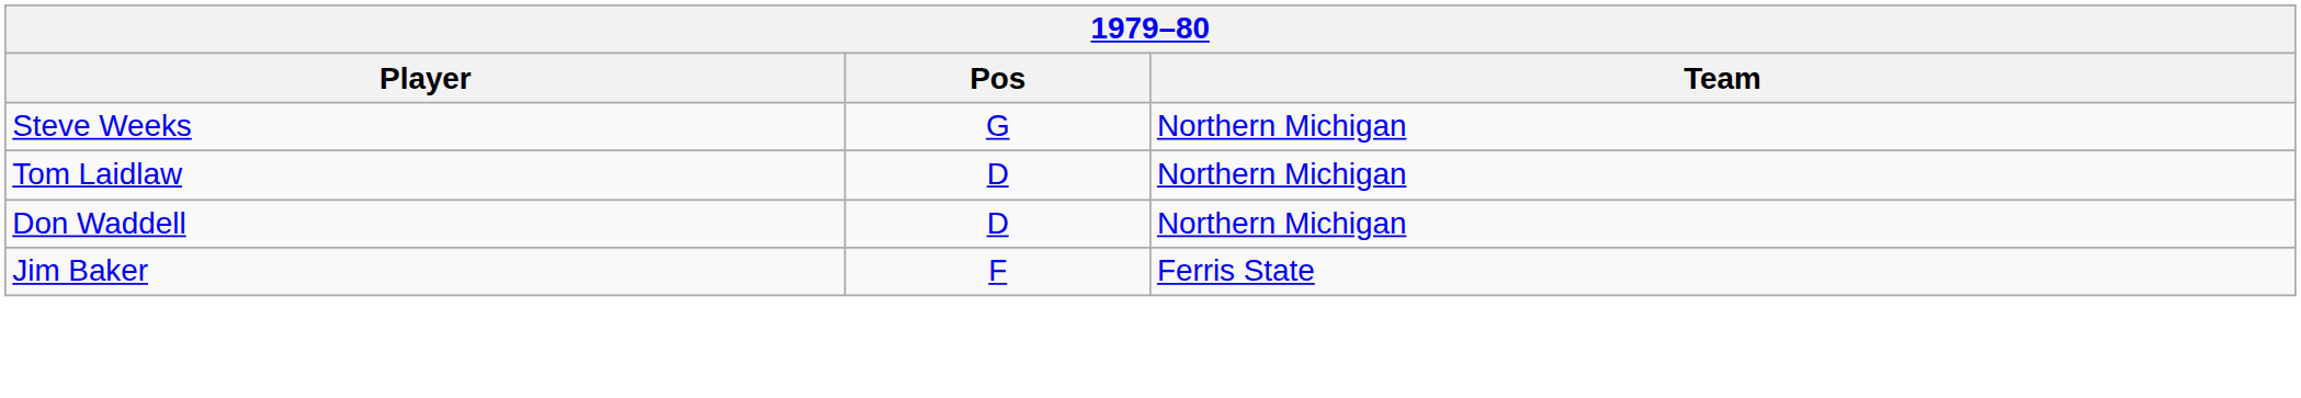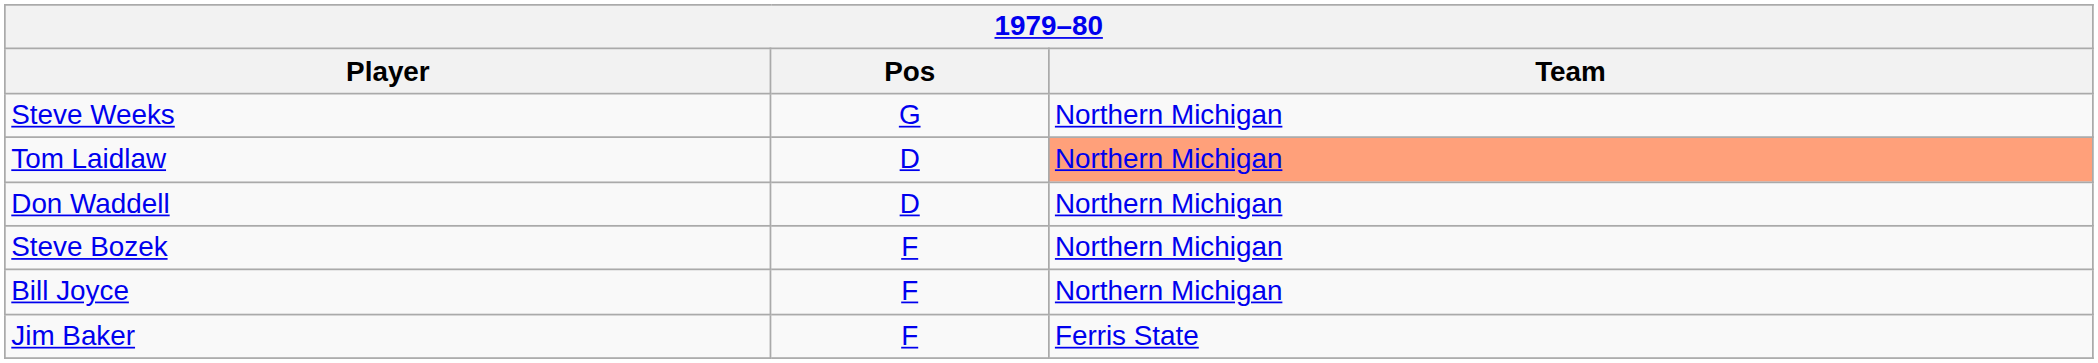 <table class="wikitable" width=95%>
 <tr>
 <th colspan=3><a href='#'>1979–80</a></th>
 </tr>
 <tr>
 <th>Player</th>
 <th>Pos</th>
 <th>Team</th>
 </tr>
 <tr>
 <td><a href='#'>Steve Weeks</a></td>
 <td style="text-align:center;"><a href='#'>G</a></td>
 <td><a href='#'>Northern Michigan</a></td>
 </tr>
 <tr>
 <td><a href='#'>Tom Laidlaw</a></td>
 <td style="text-align:center;"><a href='#'>D</a></td>
-<td><a href='#'>Northern Michigan</a></td>
+<td style="background: lightsalmon;"><a href='#'>Northern Michigan</a></td>
 </tr>
 <tr>
 <td><a href='#'>Don Waddell</a></td>
 <td style="text-align:center;"><a href='#'>D</a></td>
+<td><a href='#'>Northern Michigan</a></td>
+</tr>
+<tr>
+<td><a href='#'>Steve Bozek</a></td>
+<td style="text-align:center;"><a href='#'>F</a></td>
+<td><a href='#'>Northern Michigan</a></td>
+</tr>
+<tr>
+<td><a href='#'>Bill Joyce</a></td>
+<td style="text-align:center;"><a href='#'>F</a></td>
 <td><a href='#'>Northern Michigan</a></td>
 </tr>
 <tr>
 <td><a href='#'>Jim Baker</a></td>
 <td style="text-align:center;"><a href='#'>F</a></td>
 <td><a href='#'>Ferris State</a></td>
 </tr>
 </table>
